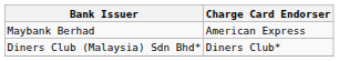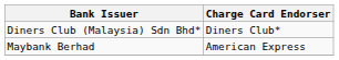 <table class="wikitable sortable">
 <tr>
 <th>Bank Issuer</th>
 <th>Charge Card Endorser</th>
 </tr>
 <tr>
+<td>Diners Club (Malaysia) Sdn Bhd*</td>
+<td>Diners Club*</td>
+</tr>
+<tr>
 <td>Maybank Berhad</td>
 <td>American Express</td>
 </tr>
 <tr>
-<td>Diners Club (Malaysia) Sdn Bhd*</td>
-<td>Diners Club*</td>
-</tr>
-<tr>
 </tr>
 </table>
